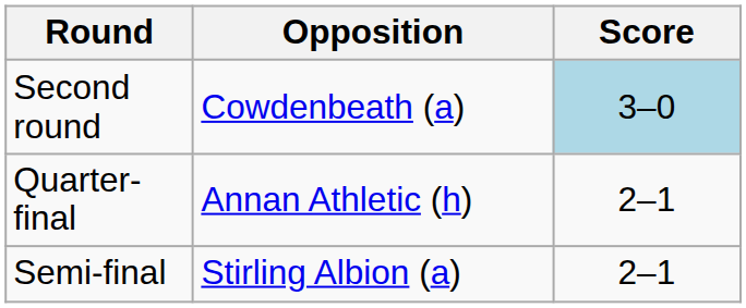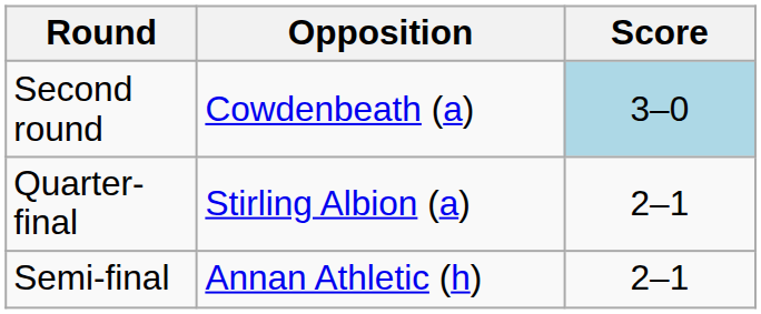 <table class="wikitable" style="text-align:left;margin-left:1em;float:right">
 <tr>
 <th width=80>Round</th>
 <th width=160>Opposition</th>
 <th width=80>Score</th>
 </tr>
 <tr>
 <td>Second round</td>
 <td><a href='#'>Cowdenbeath</a> (<a href='#'>a</a>)</td>
 <td align=center style="background: lightblue;">3–0</td>
 </tr>
 <tr>
 <td>Quarter-final</td>
-<td><a href='#'>Annan Athletic</a> (<a href='#'>h</a>)</td>
+<td><a href='#'>Stirling Albion</a> (<a href='#'>a</a>)</td>
 <td align=center>2–1</td>
 </tr>
 <tr>
 <td>Semi-final</td>
-<td><a href='#'>Stirling Albion</a> (<a href='#'>a</a>)</td>
+<td><a href='#'>Annan Athletic</a> (<a href='#'>h</a>)</td>
 <td align=center>2–1</td>
 </tr>
 </table>
